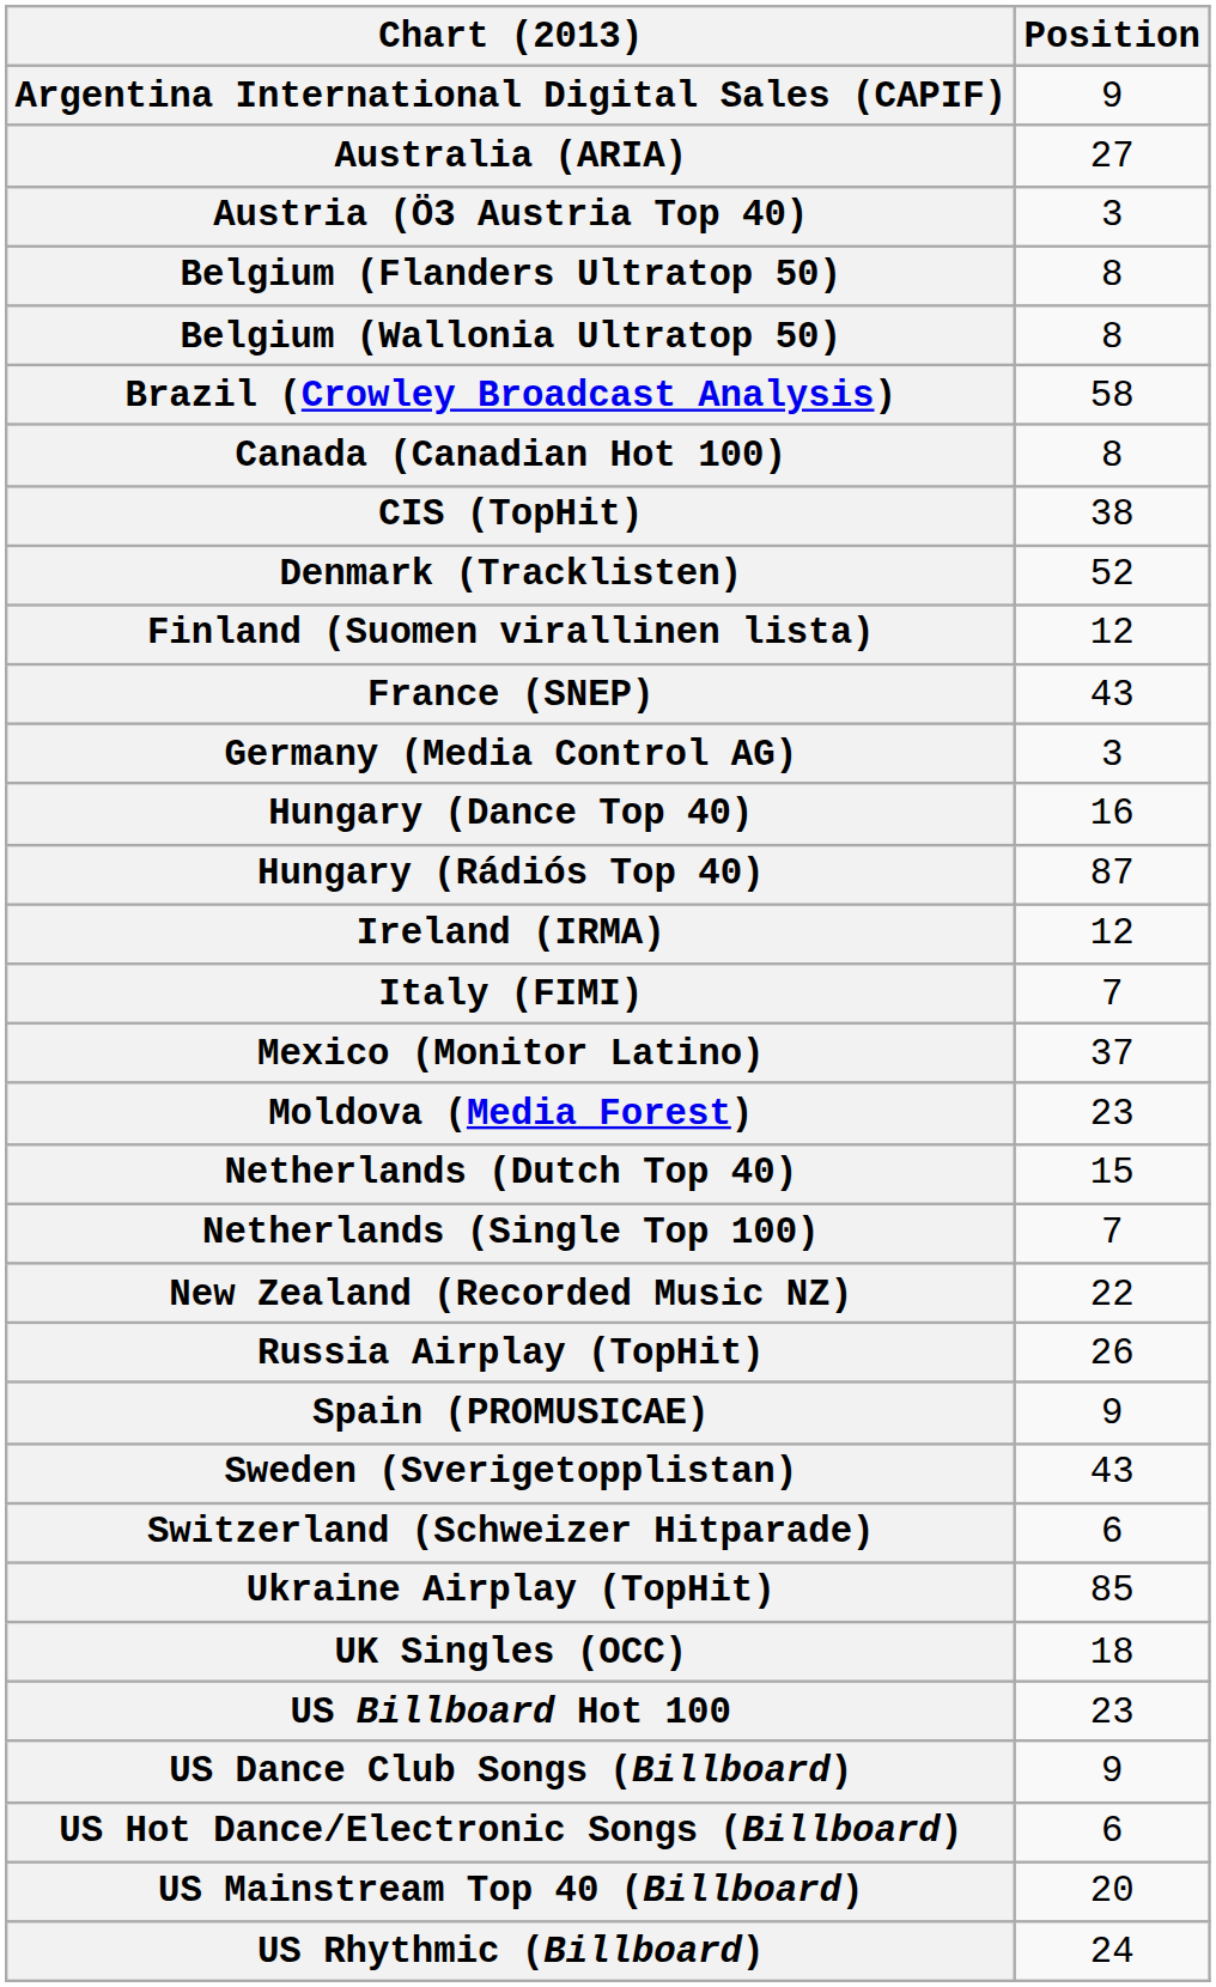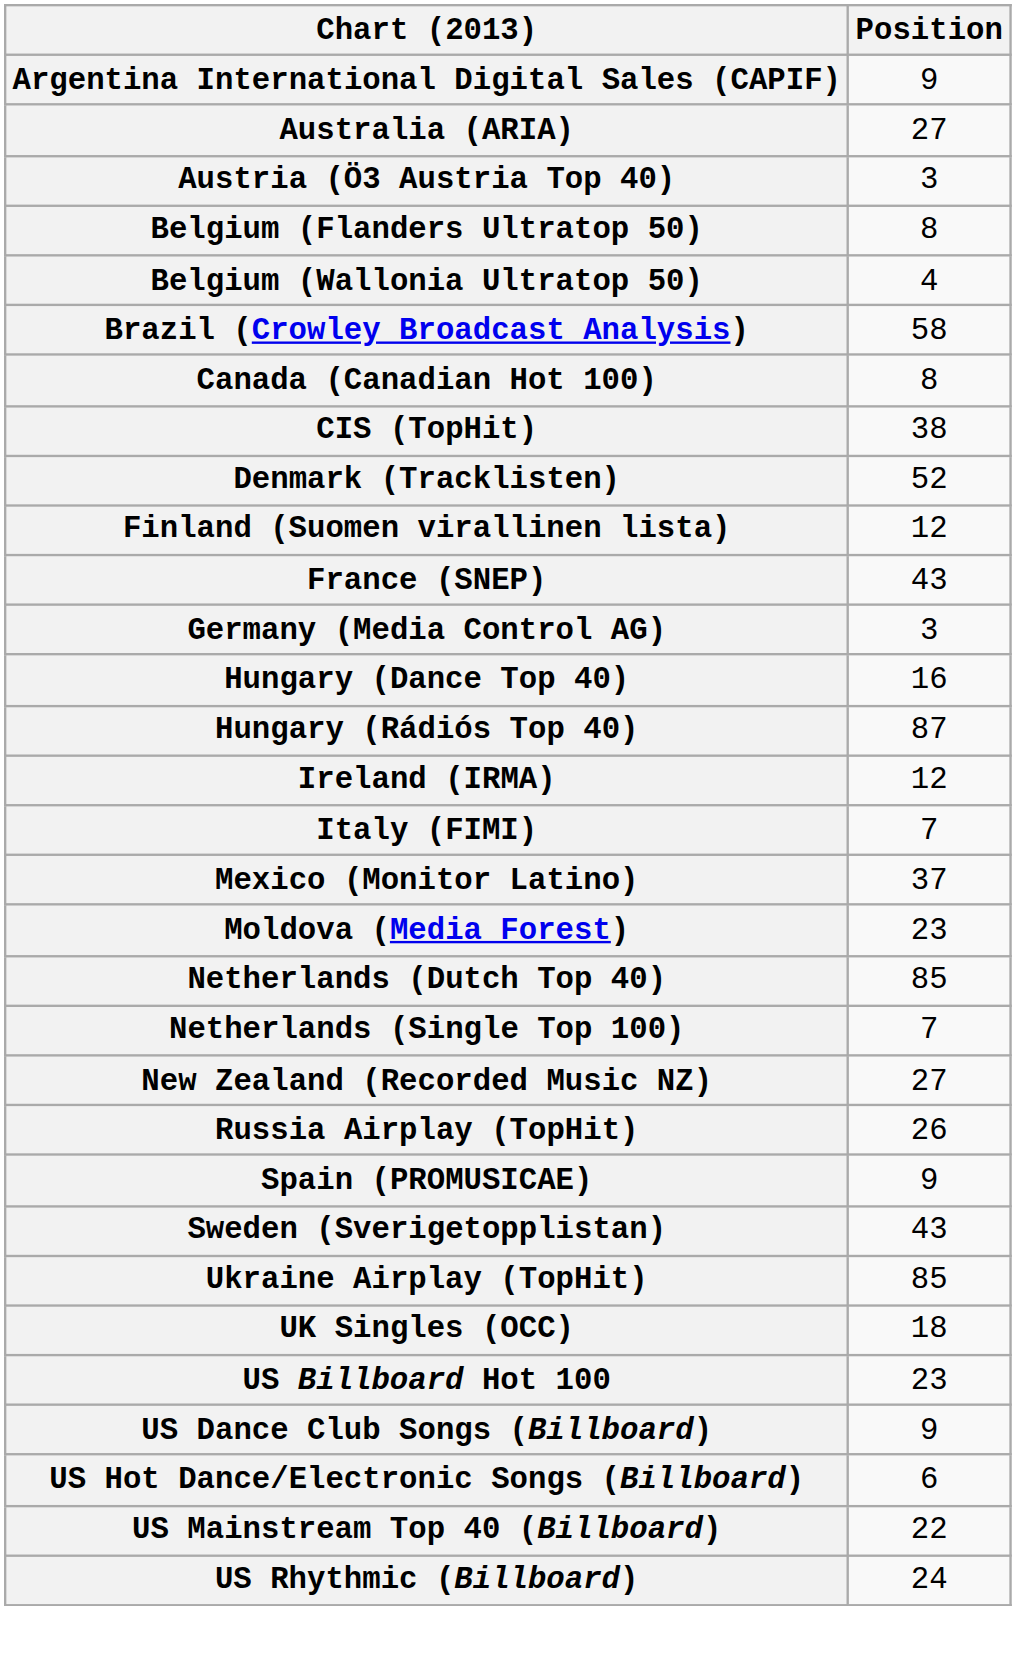 <table class="wikitable sortable plainrowheaders" style="text-align:center;">
 <tr>
 <th>Chart (2013)</th>
 <th>Position</th>
 </tr>
 <tr>
 <th scope="row">Argentina International Digital Sales (CAPIF)</th>
 <td>9</td>
 </tr>
 <tr>
 <th scope="row">Australia (ARIA)</th>
 <td align="center">27</td>
 </tr>
 <tr>
 <th scope="row">Austria (Ö3 Austria Top 40)</th>
 <td style="text-align:center;">3</td>
 </tr>
 <tr>
 <th scope="row">Belgium (Flanders Ultratop 50)</th>
 <td style="text-align:center;">8</td>
 </tr>
 <tr>
 <th scope="row">Belgium (Wallonia Ultratop 50)</th>
-<td style="text-align:center;">8</td>
+<td style="text-align:center;">4</td>
 </tr>
 <tr>
 <th scope="row">Brazil (<a href='#'>Crowley Broadcast Analysis</a>)</th>
 <td style="text-align:center;">58</td>
 </tr>
 <tr>
 <th scope="row">Canada (Canadian Hot 100)</th>
 <td align="center">8</td>
 </tr>
 <tr>
 <th scope="row">CIS (TopHit)</th>
 <td>38</td>
 </tr>
 <tr>
 <th scope="row">Denmark (Tracklisten)</th>
 <td style="text-align:center;">52</td>
 </tr>
 <tr>
 <th scope="row">Finland (Suomen virallinen lista)</th>
 <td style="text-align:center;">12</td>
 </tr>
 <tr>
 <th scope="row">France (SNEP)</th>
 <td style="text-align:center;">43</td>
 </tr>
 <tr>
 <th scope="row">Germany (Media Control AG)</th>
 <td style="text-align:center;">3</td>
 </tr>
 <tr>
 <th scope="row">Hungary (Dance Top 40)</th>
 <td style="text-align:center;">16</td>
 </tr>
 <tr>
 <th scope="row">Hungary (Rádiós Top 40)</th>
 <td align="center">87</td>
 </tr>
 <tr>
 <th scope="row">Ireland (IRMA)</th>
 <td style="text-align:center;">12</td>
 </tr>
 <tr>
 <th scope="row">Italy (FIMI)</th>
 <td style="text-align:center">7</td>
 </tr>
 <tr>
 <th scope="row">Mexico (Monitor Latino)</th>
 <td align="center">37</td>
 </tr>
 <tr>
 <th scope="row">Moldova (<a href='#'>Media Forest</a>)</th>
 <td align="center">23</td>
 </tr>
 <tr>
 <th scope="row">Netherlands (Dutch Top 40)</th>
-<td style="text-align:center;">15</td>
+<td style="text-align:center;">85</td>
 </tr>
 <tr>
 <th scope="row">Netherlands (Single Top 100)</th>
 <td align="center">7</td>
 </tr>
 <tr>
 <th scope="row">New Zealand (Recorded Music NZ)</th>
-<td align="center">22</td>
+<td align="center">27</td>
 </tr>
 <tr>
 <th scope="row">Russia Airplay (TopHit)</th>
 <td style="text-align:center;">26</td>
 </tr>
 <tr>
 <th scope="row">Spain (PROMUSICAE)</th>
 <td style="text-align:center;">9</td>
 </tr>
 <tr>
 <th scope="row">Sweden (Sverigetopplistan)</th>
 <td style="text-align:center;">43</td>
-</tr>
-<tr>
-<th scope="row">Switzerland (Schweizer Hitparade)</th>
-<td align="center">6</td>
 </tr>
 <tr>
 <th scope="row">Ukraine Airplay (TopHit)</th>
 <td style="text-align:center;">85</td>
 </tr>
 <tr>
 <th scope="row">UK Singles (OCC)</th>
 <td align="center">18</td>
 </tr>
 <tr>
 <th scope="row">US <em>Billboard</em> Hot 100</th>
 <td style="text-align:center;">23</td>
 </tr>
 <tr>
 <th scope="row">US Dance Club Songs (<em>Billboard</em>)</th>
 <td style="text-align:center;">9</td>
 </tr>
 <tr>
 <th scope="row">US Hot Dance/Electronic Songs (<em>Billboard</em>)</th>
 <td style="text-align:center;">6</td>
 </tr>
 <tr>
 <th scope="row">US Mainstream Top 40 (<em>Billboard</em>)</th>
-<td style="text-align:center;">20</td>
+<td style="text-align:center;">22</td>
 </tr>
 <tr>
 <th scope="row">US Rhythmic (<em>Billboard</em>)</th>
 <td style="text-align:center;">24</td>
 </tr>
 </table>
